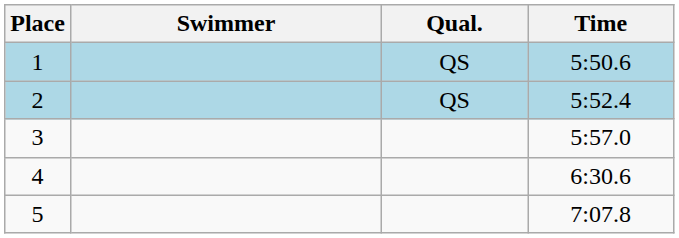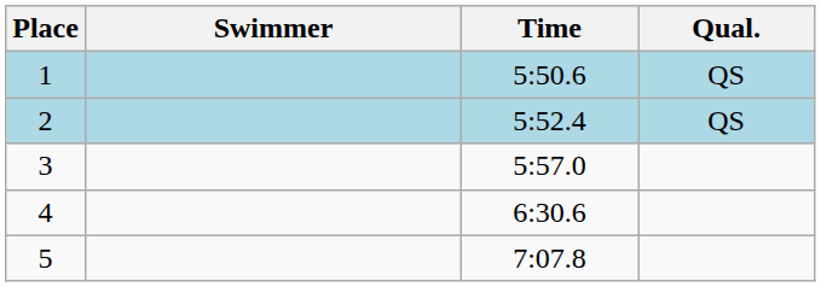 <table class=wikitable style="text-align:center">
 <tr>
 <th>Place</th>
 <th width=200>Swimmer</th>
+<th width=90>Time</th>
 <th width=90>Qual.</th>
-<th width=90>Time</th>
 </tr>
 <tr bgcolor=lightblue>
 <td>1</td>
 <td align=left></td>
+<td>5:50.6</td>
 <td>QS</td>
-<td>5:50.6</td>
 </tr>
 <tr bgcolor=lightblue>
 <td>2</td>
 <td align=left></td>
+<td>5:52.4</td>
 <td>QS</td>
-<td>5:52.4</td>
 </tr>
 <tr>
 <td>3</td>
 <td align=left></td>
+<td>5:57.0</td>
 <td></td>
-<td>5:57.0</td>
 </tr>
 <tr>
 <td>4</td>
 <td align=left></td>
+<td>6:30.6</td>
 <td></td>
-<td>6:30.6</td>
 </tr>
 <tr>
 <td>5</td>
 <td align=left></td>
+<td>7:07.8</td>
 <td></td>
-<td>7:07.8</td>
 </tr>
 </table>
